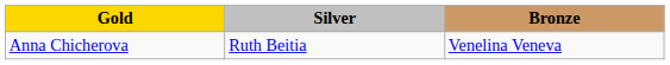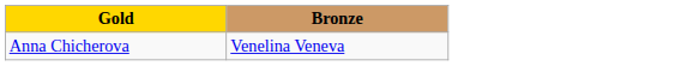 <table class="wikitable" style="text-align:left">
 <tr align="center">
 <td width=200 bgcolor=gold><strong>Gold</strong></td>
-<td width=200 bgcolor=silver><strong>Silver</strong></td>
 <td width=200 bgcolor=CC9966><strong>Bronze</strong></td>
 </tr>
 <tr>
 <td><a href='#'>Anna Chicherova</a><br><em></em></td>
-<td><a href='#'>Ruth Beitia</a><br><em></em></td>
 <td><a href='#'>Venelina Veneva</a><br><em></em></td>
 </tr>
 </table>
